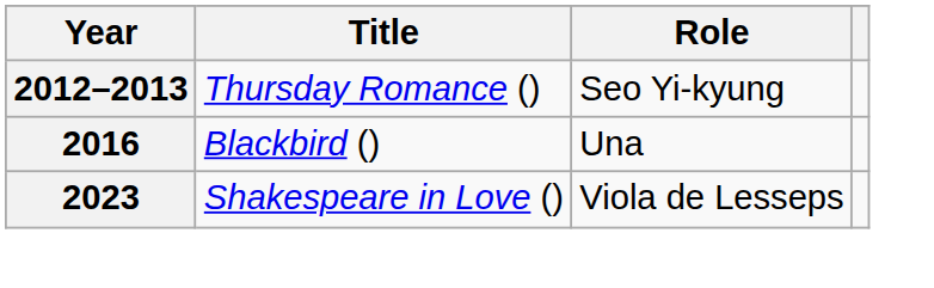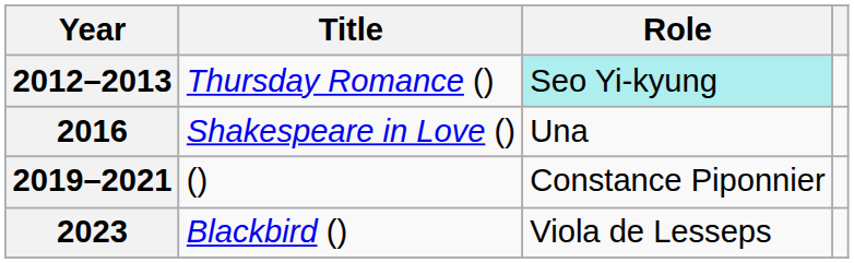 <table class="wikitable plainrowheaders sortable">
 <tr>
 <th scope="col">Year</th>
 <th scope="col">Title</th>
 <th scope="col">Role</th>
 <th scope="col" class="unsortable"></th>
 </tr>
 <tr>
 <th scope="row">2012–2013</th>
 <td><em><a href='#'>Thursday Romance</a></em> ()</td>
-<td>Seo Yi-kyung</td>
+<td style="background: paleturquoise;">Seo Yi-kyung</td>
 <td style="text-align:center"></td>
 </tr>
 <tr>
 <th scope="row">2016</th>
-<td><em><a href='#'>Blackbird</a></em> ()</td>
+<td><em><a href='#'>Shakespeare in Love</a></em> ()</td>
 <td>Una</td>
 <td style="text-align:center"></td>
 </tr>
 <tr>
+<th scope="row">2019–2021</th>
+<td><em></em> ()</td>
+<td>Constance Piponnier</td>
+<td style="text-align:center"></td>
+</tr>
+<tr>
 <th scope="row">2023</th>
-<td><em><a href='#'>Shakespeare in Love</a></em> ()</td>
+<td><em><a href='#'>Blackbird</a></em> ()</td>
 <td>Viola de Lesseps</td>
 <td style="text-align:center"></td>
 </tr>
 </table>
